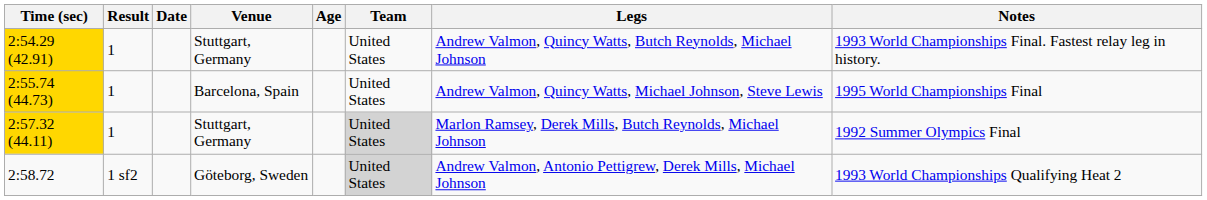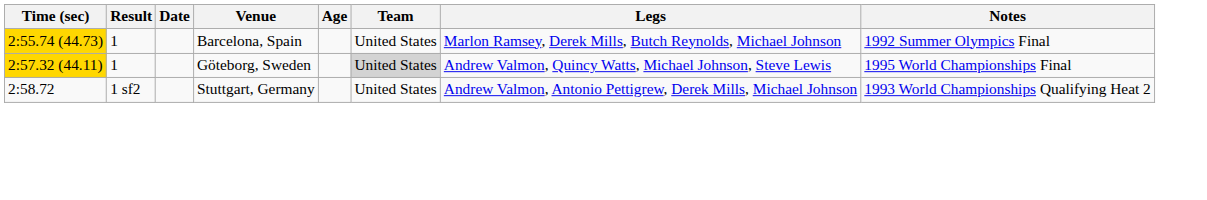 <table class="wikitable sortable">
 <tr>
 <th>Time (sec)</th>
 <th>Result</th>
 <th>Date</th>
 <th>Venue</th>
 <th>Age</th>
 <th>Team</th>
 <th>Legs</th>
 <th>Notes</th>
 </tr>
 <tr>
-<td bgcolor=gold>2:54.29 (42.91)  </td>
-<td>1</td>
-<td></td>
-<td>Stuttgart, Germany</td>
-<td></td>
-<td>United States</td>
-<td><a href='#'>Andrew Valmon</a>, <a href='#'>Quincy Watts</a>, <a href='#'>Butch Reynolds</a>, <a href='#'>Michael Johnson</a></td>
-<td><a href='#'>1993 World Championships</a> Final.  Fastest relay leg in history.</td>
-</tr>
-<tr>
 <td bgcolor=gold>2:55.74 (44.73)  </td>
 <td>1</td>
 <td></td>
 <td>Barcelona, Spain</td>
 <td></td>
 <td>United States</td>
-<td><a href='#'>Andrew Valmon</a>, <a href='#'>Quincy Watts</a>, <a href='#'>Michael Johnson</a>, <a href='#'>Steve Lewis</a></td>
-<td><a href='#'>1995 World Championships</a> Final</td>
+<td><a href='#'>Marlon Ramsey</a>, <a href='#'>Derek Mills</a>, <a href='#'>Butch Reynolds</a>, <a href='#'>Michael Johnson</a></td>
+<td><a href='#'>1992 Summer Olympics</a> Final</td>
 </tr>
 <tr>
 <td bgcolor=gold>2:57.32 (44.11)</td>
 <td>1</td>
 <td></td>
-<td>Stuttgart, Germany</td>
+<td>Göteborg, Sweden</td>
 <td></td>
 <td style="background: lightgrey;">United States</td>
-<td><a href='#'>Marlon Ramsey</a>, <a href='#'>Derek Mills</a>, <a href='#'>Butch Reynolds</a>, <a href='#'>Michael Johnson</a></td>
-<td><a href='#'>1992 Summer Olympics</a> Final</td>
+<td><a href='#'>Andrew Valmon</a>, <a href='#'>Quincy Watts</a>, <a href='#'>Michael Johnson</a>, <a href='#'>Steve Lewis</a></td>
+<td><a href='#'>1995 World Championships</a> Final</td>
 </tr>
 <tr>
 <td>2:58.72</td>
 <td>1 sf2</td>
 <td></td>
-<td>Göteborg, Sweden</td>
+<td>Stuttgart, Germany</td>
 <td></td>
-<td style="background: lightgrey;">United States</td>
+<td>United States</td>
 <td><a href='#'>Andrew Valmon</a>, <a href='#'>Antonio Pettigrew</a>, <a href='#'>Derek Mills</a>, <a href='#'>Michael Johnson</a></td>
 <td><a href='#'>1993 World Championships</a> Qualifying Heat 2</td>
 </tr>
 </table>
